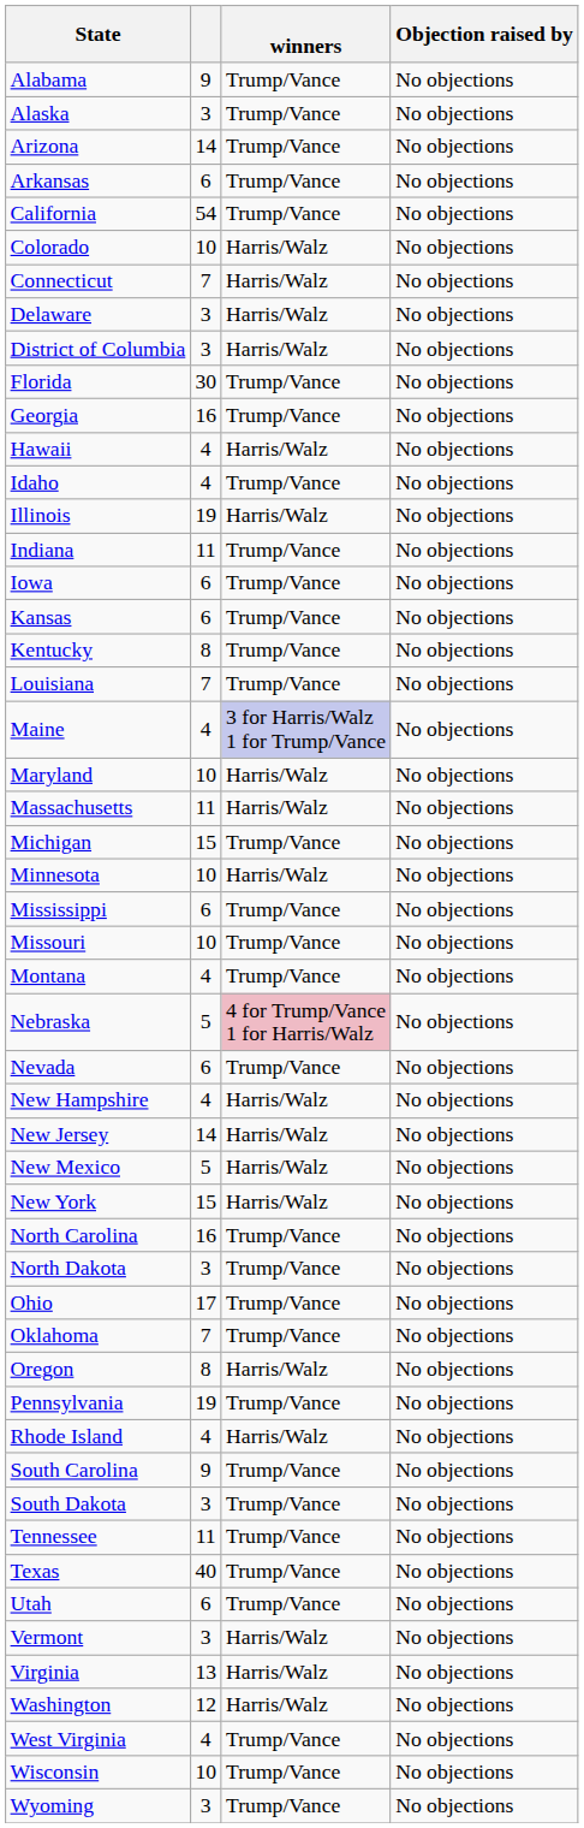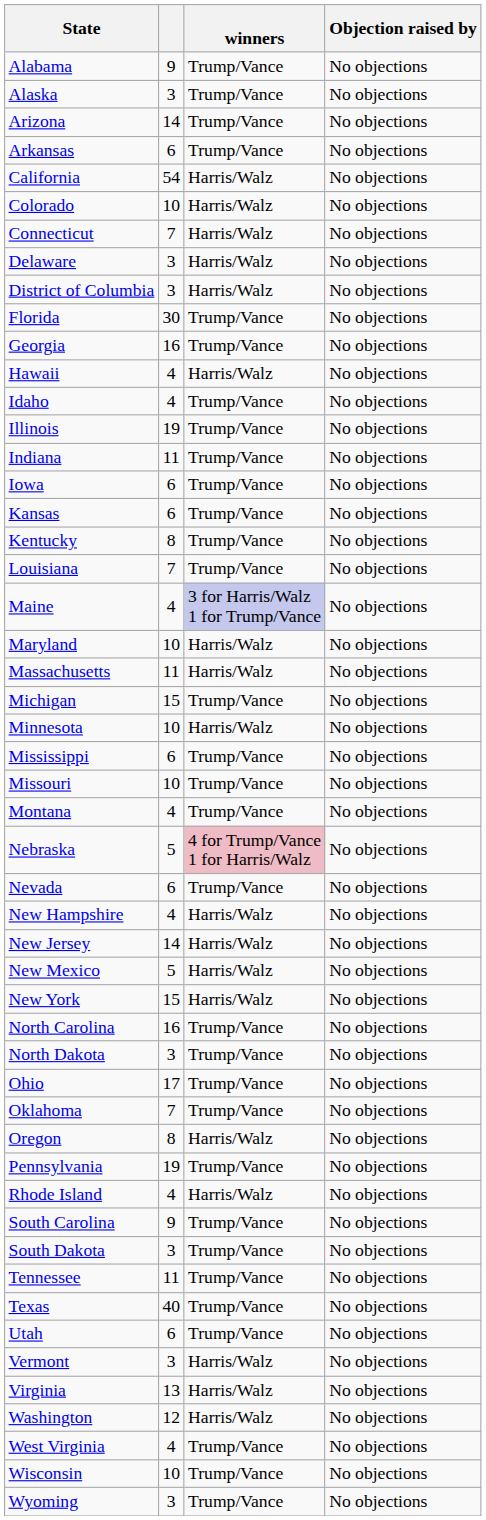 <table class="wikitable sortable">
 <tr>
 <th>State</th>
 <th></th>
 <th><br>winners</th>
 <th>Objection raised by</th>
 </tr>
 <tr>
 <td><a href='#'>Alabama</a></td>
 <td style="text-align:center;">9</td>
 <td>Trump/Vance</td>
 <td>No objections</td>
 </tr>
 <tr>
 <td><a href='#'>Alaska</a></td>
 <td style="text-align:center;">3</td>
 <td>Trump/Vance</td>
 <td>No objections</td>
 </tr>
 <tr>
 <td><a href='#'>Arizona</a></td>
 <td style="text-align:center;">14</td>
 <td>Trump/Vance</td>
 <td>No objections</td>
 </tr>
 <tr>
 <td><a href='#'>Arkansas</a></td>
 <td style="text-align:center;">6</td>
 <td>Trump/Vance</td>
 <td>No objections</td>
 </tr>
 <tr>
 <td><a href='#'>California</a></td>
 <td style="text-align:center;">54</td>
-<td>Trump/Vance</td>
+<td>Harris/Walz</td>
 <td>No objections</td>
 </tr>
 <tr>
 <td><a href='#'>Colorado</a></td>
 <td style="text-align:center;">10</td>
 <td>Harris/Walz</td>
 <td>No objections</td>
 </tr>
 <tr>
 <td><a href='#'>Connecticut</a></td>
 <td style="text-align:center;">7</td>
 <td>Harris/Walz</td>
 <td>No objections</td>
 </tr>
 <tr>
 <td><a href='#'>Delaware</a></td>
 <td style="text-align:center;">3</td>
 <td>Harris/Walz</td>
 <td>No objections</td>
 </tr>
 <tr>
 <td><a href='#'>District of Columbia</a></td>
 <td style="text-align:center;">3</td>
 <td>Harris/Walz</td>
 <td>No objections</td>
 </tr>
 <tr>
 <td><a href='#'>Florida</a></td>
 <td style="text-align:center;">30</td>
 <td>Trump/Vance</td>
 <td>No objections</td>
 </tr>
 <tr>
 <td><a href='#'>Georgia</a></td>
 <td style="text-align:center;">16</td>
 <td>Trump/Vance</td>
 <td>No objections</td>
 </tr>
 <tr>
 <td><a href='#'>Hawaii</a></td>
 <td style="text-align:center;">4</td>
 <td>Harris/Walz</td>
 <td>No objections</td>
 </tr>
 <tr>
 <td><a href='#'>Idaho</a></td>
 <td style="text-align:center;">4</td>
 <td>Trump/Vance</td>
 <td>No objections</td>
 </tr>
 <tr>
 <td><a href='#'>Illinois</a></td>
 <td style="text-align:center;">19</td>
-<td>Harris/Walz</td>
+<td>Trump/Vance</td>
 <td>No objections</td>
 </tr>
 <tr>
 <td><a href='#'>Indiana</a></td>
 <td style="text-align:center;">11</td>
 <td>Trump/Vance</td>
 <td>No objections</td>
 </tr>
 <tr>
 <td><a href='#'>Iowa</a></td>
 <td style="text-align:center;">6</td>
 <td>Trump/Vance</td>
 <td>No objections</td>
 </tr>
 <tr>
 <td><a href='#'>Kansas</a></td>
 <td style="text-align:center;">6</td>
 <td>Trump/Vance</td>
 <td>No objections</td>
 </tr>
 <tr>
 <td><a href='#'>Kentucky</a></td>
 <td style="text-align:center;">8</td>
 <td>Trump/Vance</td>
 <td>No objections</td>
 </tr>
 <tr>
 <td><a href='#'>Louisiana</a></td>
 <td style="text-align:center;">7</td>
 <td>Trump/Vance</td>
 <td>No objections</td>
 </tr>
 <tr>
 <td><a href='#'>Maine</a></td>
 <td style="text-align:center;">4</td>
 <td style="background-color: #C4C8ED">3 for Harris/Walz<br>1 for Trump/Vance</td>
 <td>No objections</td>
 </tr>
 <tr>
 <td><a href='#'>Maryland</a></td>
 <td style="text-align:center;">10</td>
 <td>Harris/Walz</td>
 <td>No objections</td>
 </tr>
 <tr>
 <td><a href='#'>Massachusetts</a></td>
 <td style="text-align:center;">11</td>
 <td>Harris/Walz</td>
 <td>No objections</td>
 </tr>
 <tr>
 <td><a href='#'>Michigan</a></td>
 <td style="text-align:center;">15</td>
 <td>Trump/Vance</td>
 <td>No objections</td>
 </tr>
 <tr>
 <td><a href='#'>Minnesota</a></td>
 <td style="text-align:center;">10</td>
 <td>Harris/Walz</td>
 <td>No objections</td>
 </tr>
 <tr>
 <td><a href='#'>Mississippi</a></td>
 <td style="text-align:center;">6</td>
 <td>Trump/Vance</td>
 <td>No objections</td>
 </tr>
 <tr>
 <td><a href='#'>Missouri</a></td>
 <td style="text-align:center;">10</td>
 <td>Trump/Vance</td>
 <td>No objections</td>
 </tr>
 <tr>
 <td><a href='#'>Montana</a></td>
 <td style="text-align:center;">4</td>
 <td>Trump/Vance</td>
 <td>No objections</td>
 </tr>
 <tr>
 <td><a href='#'>Nebraska</a></td>
 <td style="text-align:center;">5</td>
 <td style="background-color: #EFBBC5">4 for Trump/Vance <br> 1 for Harris/Walz</td>
 <td>No objections</td>
 </tr>
 <tr>
 <td><a href='#'>Nevada</a></td>
 <td style="text-align:center;">6</td>
 <td>Trump/Vance</td>
 <td>No objections</td>
 </tr>
 <tr>
 <td><a href='#'>New Hampshire</a></td>
 <td style="text-align:center;">4</td>
 <td>Harris/Walz</td>
 <td>No objections</td>
 </tr>
 <tr>
 <td><a href='#'>New Jersey</a></td>
 <td style="text-align:center;">14</td>
 <td>Harris/Walz</td>
 <td>No objections</td>
 </tr>
 <tr>
 <td><a href='#'>New Mexico</a></td>
 <td style="text-align:center;">5</td>
 <td>Harris/Walz</td>
 <td>No objections</td>
 </tr>
 <tr>
 <td><a href='#'>New York</a></td>
 <td style="text-align:center;">15</td>
 <td>Harris/Walz</td>
 <td>No objections</td>
 </tr>
 <tr>
 <td><a href='#'>North Carolina</a></td>
 <td style="text-align:center;">16</td>
 <td>Trump/Vance</td>
 <td>No objections</td>
 </tr>
 <tr>
 <td><a href='#'>North Dakota</a></td>
 <td style="text-align:center;">3</td>
 <td>Trump/Vance</td>
 <td>No objections</td>
 </tr>
 <tr>
 <td><a href='#'>Ohio</a></td>
 <td style="text-align:center;">17</td>
 <td>Trump/Vance</td>
 <td>No objections</td>
 </tr>
 <tr>
 <td><a href='#'>Oklahoma</a></td>
 <td style="text-align:center;">7</td>
 <td>Trump/Vance</td>
 <td>No objections</td>
 </tr>
 <tr>
 <td><a href='#'>Oregon</a></td>
 <td style="text-align:center;">8</td>
 <td>Harris/Walz</td>
 <td>No objections</td>
 </tr>
 <tr>
 <td><a href='#'>Pennsylvania</a></td>
 <td style="text-align:center;">19</td>
 <td>Trump/Vance</td>
 <td>No objections</td>
 </tr>
 <tr>
 <td><a href='#'>Rhode Island</a></td>
 <td style="text-align:center;">4</td>
 <td>Harris/Walz</td>
 <td>No objections</td>
 </tr>
 <tr>
 <td><a href='#'>South Carolina</a></td>
 <td style="text-align:center;">9</td>
 <td>Trump/Vance</td>
 <td>No objections</td>
 </tr>
 <tr>
 <td><a href='#'>South Dakota</a></td>
 <td style="text-align:center;">3</td>
 <td>Trump/Vance</td>
 <td>No objections</td>
 </tr>
 <tr>
 <td><a href='#'>Tennessee</a></td>
 <td style="text-align:center;">11</td>
 <td>Trump/Vance</td>
 <td>No objections</td>
 </tr>
 <tr>
 <td><a href='#'>Texas</a></td>
 <td style="text-align:center;">40</td>
 <td>Trump/Vance</td>
 <td>No objections</td>
 </tr>
 <tr>
 <td><a href='#'>Utah</a></td>
 <td style="text-align:center;">6</td>
 <td>Trump/Vance</td>
 <td>No objections</td>
 </tr>
 <tr>
 <td><a href='#'>Vermont</a></td>
 <td style="text-align:center;">3</td>
 <td>Harris/Walz</td>
 <td>No objections</td>
 </tr>
 <tr>
 <td><a href='#'>Virginia</a></td>
 <td style="text-align:center;">13</td>
 <td>Harris/Walz</td>
 <td>No objections</td>
 </tr>
 <tr>
 <td><a href='#'>Washington</a></td>
 <td style="text-align:center;">12</td>
 <td>Harris/Walz</td>
 <td>No objections</td>
 </tr>
 <tr>
 <td><a href='#'>West Virginia</a></td>
 <td style="text-align:center;">4</td>
 <td>Trump/Vance</td>
 <td>No objections</td>
 </tr>
 <tr>
 <td><a href='#'>Wisconsin</a></td>
 <td style="text-align:center;">10</td>
 <td>Trump/Vance</td>
 <td>No objections</td>
 </tr>
 <tr>
 <td><a href='#'>Wyoming</a></td>
 <td style="text-align:center;">3</td>
 <td>Trump/Vance</td>
 <td>No objections</td>
 </tr>
 </table>
